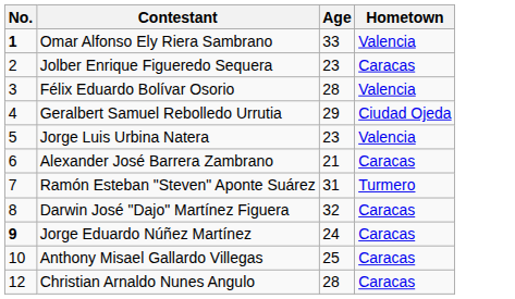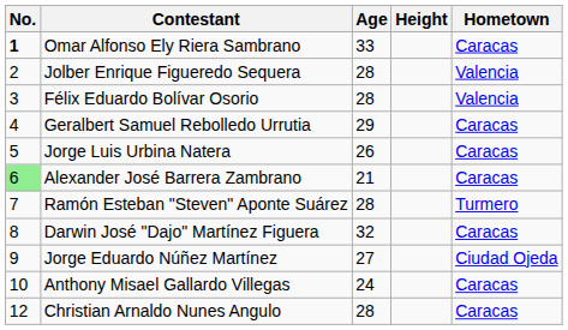 <table class="wikitable sortable" style="font-size: 95%;">
 <tr>
 <th>No.</th>
 <th>Contestant</th>
 <th>Age</th>
+<th>Height</th>
 <th>Hometown</th>
 </tr>
 <tr>
 <td><strong>1</strong></td>
 <td>Omar Alfonso Ely Riera Sambrano</td>
 <td>33</td>
-<td><a href='#'>Valencia</a></td>
+<td></td>
+<td><a href='#'>Caracas</a></td>
 </tr>
 <tr>
 <td>2</td>
 <td>Jolber Enrique Figueredo Sequera</td>
-<td>23</td>
-<td><a href='#'>Caracas</a></td>
+<td>28</td>
+<td></td>
+<td><a href='#'>Valencia</a></td>
 </tr>
 <tr>
 <td>3</td>
 <td>Félix Eduardo Bolívar Osorio</td>
 <td>28</td>
+<td></td>
 <td><a href='#'>Valencia</a></td>
 </tr>
 <tr>
 <td>4</td>
 <td>Geralbert Samuel Rebolledo Urrutia</td>
 <td>29</td>
-<td><a href='#'>Ciudad Ojeda</a></td>
+<td></td>
+<td><a href='#'>Caracas</a></td>
 </tr>
 <tr>
 <td>5</td>
 <td>Jorge Luis Urbina Natera</td>
-<td>23</td>
-<td><a href='#'>Valencia</a></td>
+<td>26</td>
+<td></td>
+<td><a href='#'>Caracas</a></td>
 </tr>
 <tr>
-<td>6</td>
+<td style="background: lightgreen;">6</td>
 <td>Alexander José Barrera Zambrano</td>
 <td>21</td>
+<td></td>
 <td><a href='#'>Caracas</a></td>
 </tr>
 <tr>
 <td>7</td>
 <td>Ramón Esteban "Steven" Aponte Suárez</td>
-<td>31</td>
+<td>28</td>
+<td></td>
 <td><a href='#'>Turmero</a></td>
 </tr>
 <tr>
 <td>8</td>
 <td>Darwin José "Dajo" Martínez Figuera</td>
 <td>32</td>
+<td></td>
 <td><a href='#'>Caracas</a></td>
 </tr>
 <tr>
-<td><strong>9</strong></td>
+<td>9</td>
 <td>Jorge Eduardo Núñez Martínez</td>
-<td>24</td>
-<td><a href='#'>Caracas</a></td>
+<td>27</td>
+<td></td>
+<td><a href='#'>Ciudad Ojeda</a></td>
 </tr>
 <tr>
 <td>10</td>
 <td>Anthony Misael Gallardo Villegas</td>
-<td>25</td>
+<td>24</td>
+<td></td>
 <td><a href='#'>Caracas</a></td>
 </tr>
 <tr>
 <td>12</td>
 <td>Christian Arnaldo Nunes Angulo</td>
 <td>28</td>
+<td></td>
 <td><a href='#'>Caracas</a></td>
 </tr>
 </table>
